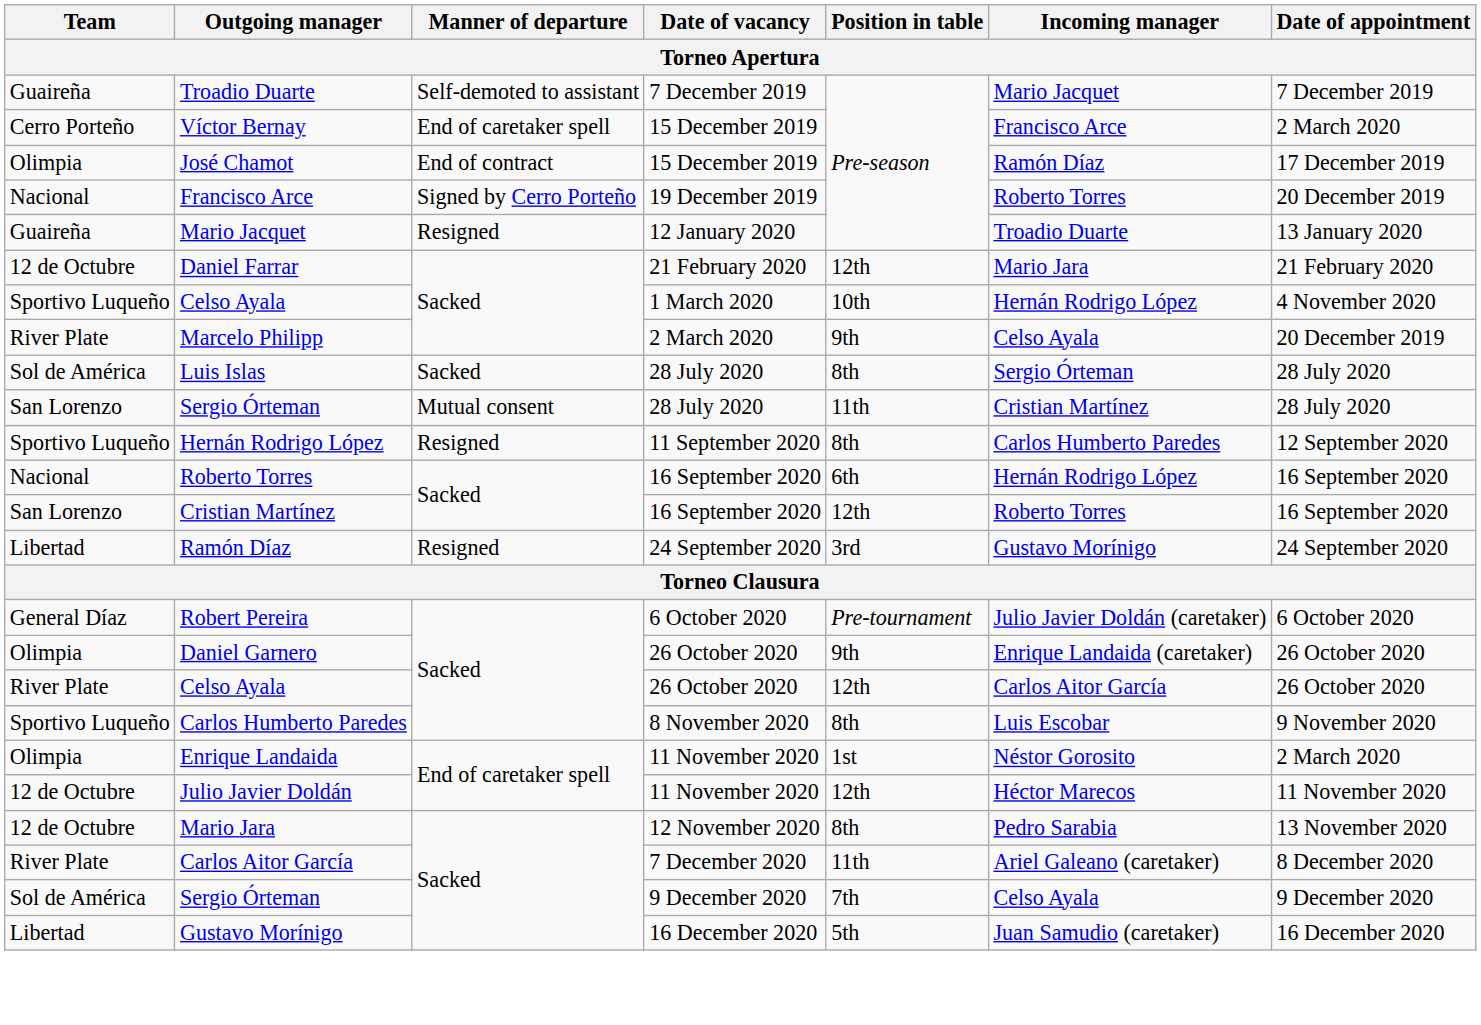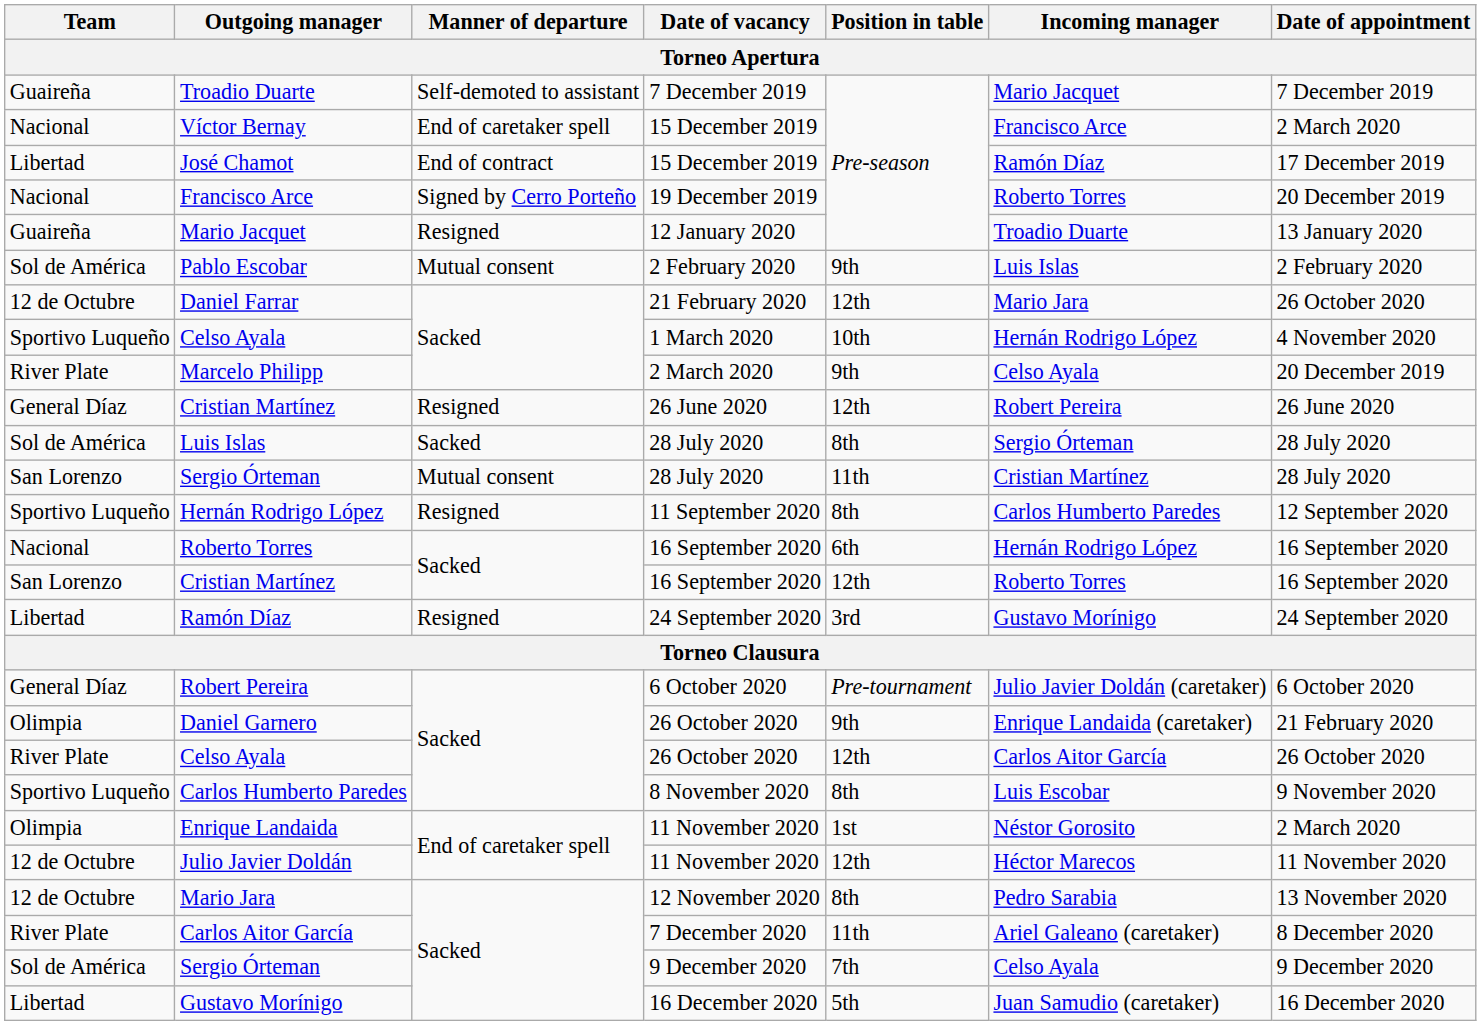 <table class="wikitable sortable">
 <tr>
 <th>Team</th>
 <th>Outgoing manager</th>
 <th>Manner of departure</th>
 <th>Date of vacancy</th>
 <th>Position in table</th>
 <th>Incoming manager</th>
 <th>Date of appointment</th>
 </tr>
 <tr>
 <th colspan=7>Torneo Apertura</th>
 </tr>
 <tr>
 <td>Guaireña</td>
 <td> <a href='#'>Troadio Duarte</a></td>
 <td>Self-demoted to assistant</td>
 <td>7 December 2019</td>
 <td rowspan=5><em>Pre-season</em></td>
 <td> <a href='#'>Mario Jacquet</a></td>
 <td>7 December 2019</td>
 </tr>
 <tr>
-<td>Cerro Porteño</td>
+<td>Nacional</td>
 <td> <a href='#'>Víctor Bernay</a></td>
 <td>End of caretaker spell</td>
 <td>15 December 2019</td>
 <td> <a href='#'>Francisco Arce</a></td>
 <td>2 March 2020</td>
 </tr>
 <tr>
-<td>Olimpia</td>
+<td>Libertad</td>
 <td> <a href='#'>José Chamot</a></td>
 <td>End of contract</td>
 <td>15 December 2019</td>
 <td> <a href='#'>Ramón Díaz</a></td>
 <td>17 December 2019</td>
 </tr>
 <tr>
 <td>Nacional</td>
 <td> <a href='#'>Francisco Arce</a></td>
 <td>Signed by <a href='#'>Cerro Porteño</a></td>
 <td>19 December 2019</td>
 <td> <a href='#'>Roberto Torres</a></td>
 <td>20 December 2019</td>
 </tr>
 <tr>
 <td>Guaireña</td>
 <td> <a href='#'>Mario Jacquet</a></td>
 <td>Resigned</td>
 <td>12 January 2020</td>
 <td> <a href='#'>Troadio Duarte</a></td>
 <td>13 January 2020</td>
 </tr>
 <tr>
+<td>Sol de América</td>
+<td> <a href='#'>Pablo Escobar</a></td>
+<td>Mutual consent</td>
+<td>2 February 2020</td>
+<td>9th</td>
+<td> <a href='#'>Luis Islas</a></td>
+<td>2 February 2020</td>
+</tr>
+<tr>
 <td>12 de Octubre</td>
 <td> <a href='#'>Daniel Farrar</a></td>
 <td rowspan=3>Sacked</td>
 <td>21 February 2020</td>
 <td>12th</td>
 <td> <a href='#'>Mario Jara</a></td>
-<td>21 February 2020</td>
+<td>26 October 2020</td>
 </tr>
 <tr>
 <td>Sportivo Luqueño</td>
 <td> <a href='#'>Celso Ayala</a></td>
 <td>1 March 2020</td>
 <td>10th</td>
 <td> <a href='#'>Hernán Rodrigo López</a></td>
 <td>4 November 2020</td>
 </tr>
 <tr>
 <td>River Plate</td>
 <td> <a href='#'>Marcelo Philipp</a></td>
 <td>2 March 2020</td>
 <td>9th</td>
 <td> <a href='#'>Celso Ayala</a></td>
 <td>20 December 2019</td>
+</tr>
+<tr>
+<td>General Díaz</td>
+<td> <a href='#'>Cristian Martínez</a></td>
+<td>Resigned</td>
+<td>26 June 2020</td>
+<td>12th</td>
+<td> <a href='#'>Robert Pereira</a></td>
+<td>26 June 2020</td>
 </tr>
 <tr>
 <td>Sol de América</td>
 <td> <a href='#'>Luis Islas</a></td>
 <td>Sacked</td>
 <td>28 July 2020</td>
 <td>8th</td>
 <td> <a href='#'>Sergio Órteman</a></td>
 <td>28 July 2020</td>
 </tr>
 <tr>
 <td>San Lorenzo</td>
 <td> <a href='#'>Sergio Órteman</a></td>
 <td>Mutual consent</td>
 <td>28 July 2020</td>
 <td>11th</td>
 <td> <a href='#'>Cristian Martínez</a></td>
 <td>28 July 2020</td>
 </tr>
 <tr>
 <td>Sportivo Luqueño</td>
 <td> <a href='#'>Hernán Rodrigo López</a></td>
 <td>Resigned</td>
 <td>11 September 2020</td>
 <td>8th</td>
 <td> <a href='#'>Carlos Humberto Paredes</a></td>
 <td>12 September 2020</td>
 </tr>
 <tr>
 <td>Nacional</td>
 <td> <a href='#'>Roberto Torres</a></td>
 <td rowspan=2>Sacked</td>
 <td>16 September 2020</td>
 <td>6th</td>
 <td> <a href='#'>Hernán Rodrigo López</a></td>
 <td>16 September 2020</td>
 </tr>
 <tr>
 <td>San Lorenzo</td>
 <td> <a href='#'>Cristian Martínez</a></td>
 <td>16 September 2020</td>
 <td>12th</td>
 <td> <a href='#'>Roberto Torres</a></td>
 <td>16 September 2020</td>
 </tr>
 <tr>
 <td>Libertad</td>
 <td> <a href='#'>Ramón Díaz</a></td>
 <td>Resigned</td>
 <td>24 September 2020</td>
 <td>3rd</td>
 <td> <a href='#'>Gustavo Morínigo</a></td>
 <td>24 September 2020</td>
 </tr>
 <tr>
 <th colspan=7>Torneo Clausura</th>
 </tr>
 <tr>
 <td>General Díaz</td>
 <td> <a href='#'>Robert Pereira</a></td>
 <td rowspan=4>Sacked</td>
 <td>6 October 2020</td>
 <td><em>Pre-tournament</em></td>
 <td> <a href='#'>Julio Javier Doldán</a> (caretaker)</td>
 <td>6 October 2020</td>
 </tr>
 <tr>
 <td>Olimpia</td>
 <td> <a href='#'>Daniel Garnero</a></td>
 <td>26 October 2020</td>
 <td>9th</td>
 <td> <a href='#'>Enrique Landaida</a> (caretaker)</td>
-<td>26 October 2020</td>
+<td>21 February 2020</td>
 </tr>
 <tr>
 <td>River Plate</td>
 <td> <a href='#'>Celso Ayala</a></td>
 <td>26 October 2020</td>
 <td>12th</td>
 <td> <a href='#'>Carlos Aitor García</a></td>
 <td>26 October 2020</td>
 </tr>
 <tr>
 <td>Sportivo Luqueño</td>
 <td> <a href='#'>Carlos Humberto Paredes</a></td>
 <td>8 November 2020</td>
 <td>8th</td>
 <td> <a href='#'>Luis Escobar</a></td>
 <td>9 November 2020</td>
 </tr>
 <tr>
 <td>Olimpia</td>
 <td> <a href='#'>Enrique Landaida</a></td>
 <td rowspan=2>End of caretaker spell</td>
 <td>11 November 2020</td>
 <td>1st</td>
 <td> <a href='#'>Néstor Gorosito</a></td>
 <td>2 March 2020</td>
 </tr>
 <tr>
 <td>12 de Octubre</td>
 <td> <a href='#'>Julio Javier Doldán</a></td>
 <td>11 November 2020</td>
 <td>12th</td>
 <td> <a href='#'>Héctor Marecos</a></td>
 <td>11 November 2020</td>
 </tr>
 <tr>
 <td>12 de Octubre</td>
 <td> <a href='#'>Mario Jara</a></td>
 <td rowspan=4>Sacked</td>
 <td>12 November 2020</td>
 <td>8th</td>
 <td> <a href='#'>Pedro Sarabia</a></td>
 <td>13 November 2020</td>
 </tr>
 <tr>
 <td>River Plate</td>
 <td> <a href='#'>Carlos Aitor García</a></td>
 <td>7 December 2020</td>
 <td>11th</td>
 <td> <a href='#'>Ariel Galeano</a> (caretaker)</td>
 <td>8 December 2020</td>
 </tr>
 <tr>
 <td>Sol de América</td>
 <td> <a href='#'>Sergio Órteman</a></td>
 <td>9 December 2020</td>
 <td>7th</td>
 <td> <a href='#'>Celso Ayala</a></td>
 <td>9 December 2020</td>
 </tr>
 <tr>
 <td>Libertad</td>
 <td> <a href='#'>Gustavo Morínigo</a></td>
 <td>16 December 2020</td>
 <td>5th</td>
 <td> <a href='#'>Juan Samudio</a> (caretaker)</td>
 <td>16 December 2020</td>
 </tr>
 </table>
